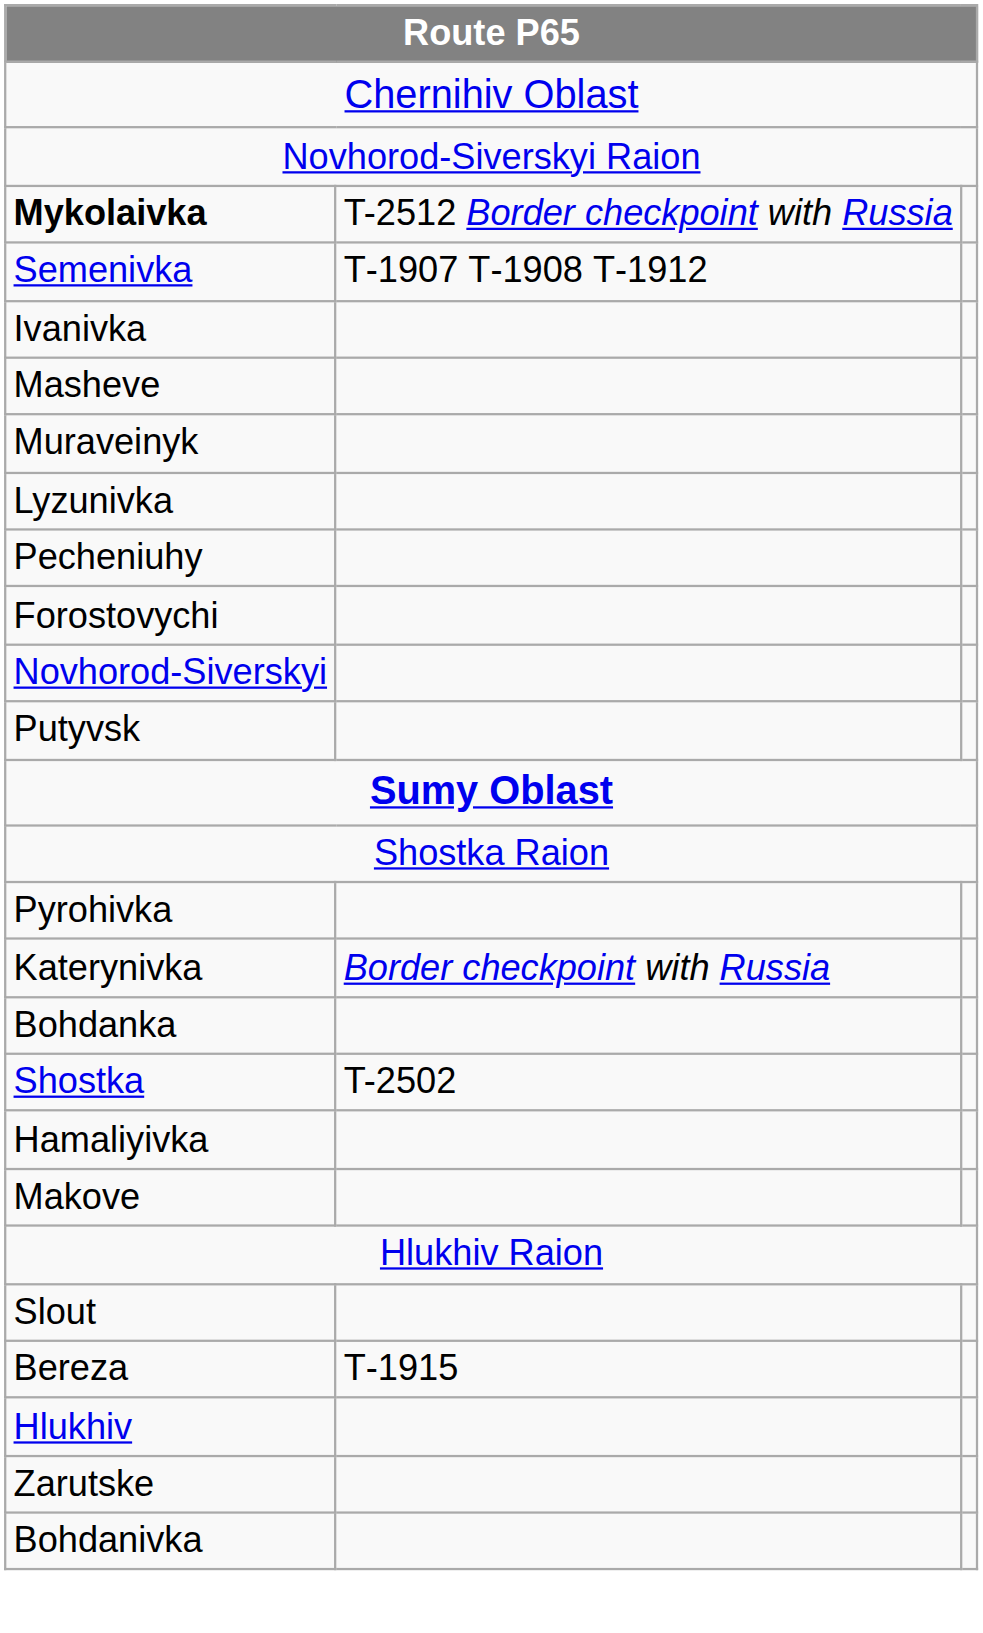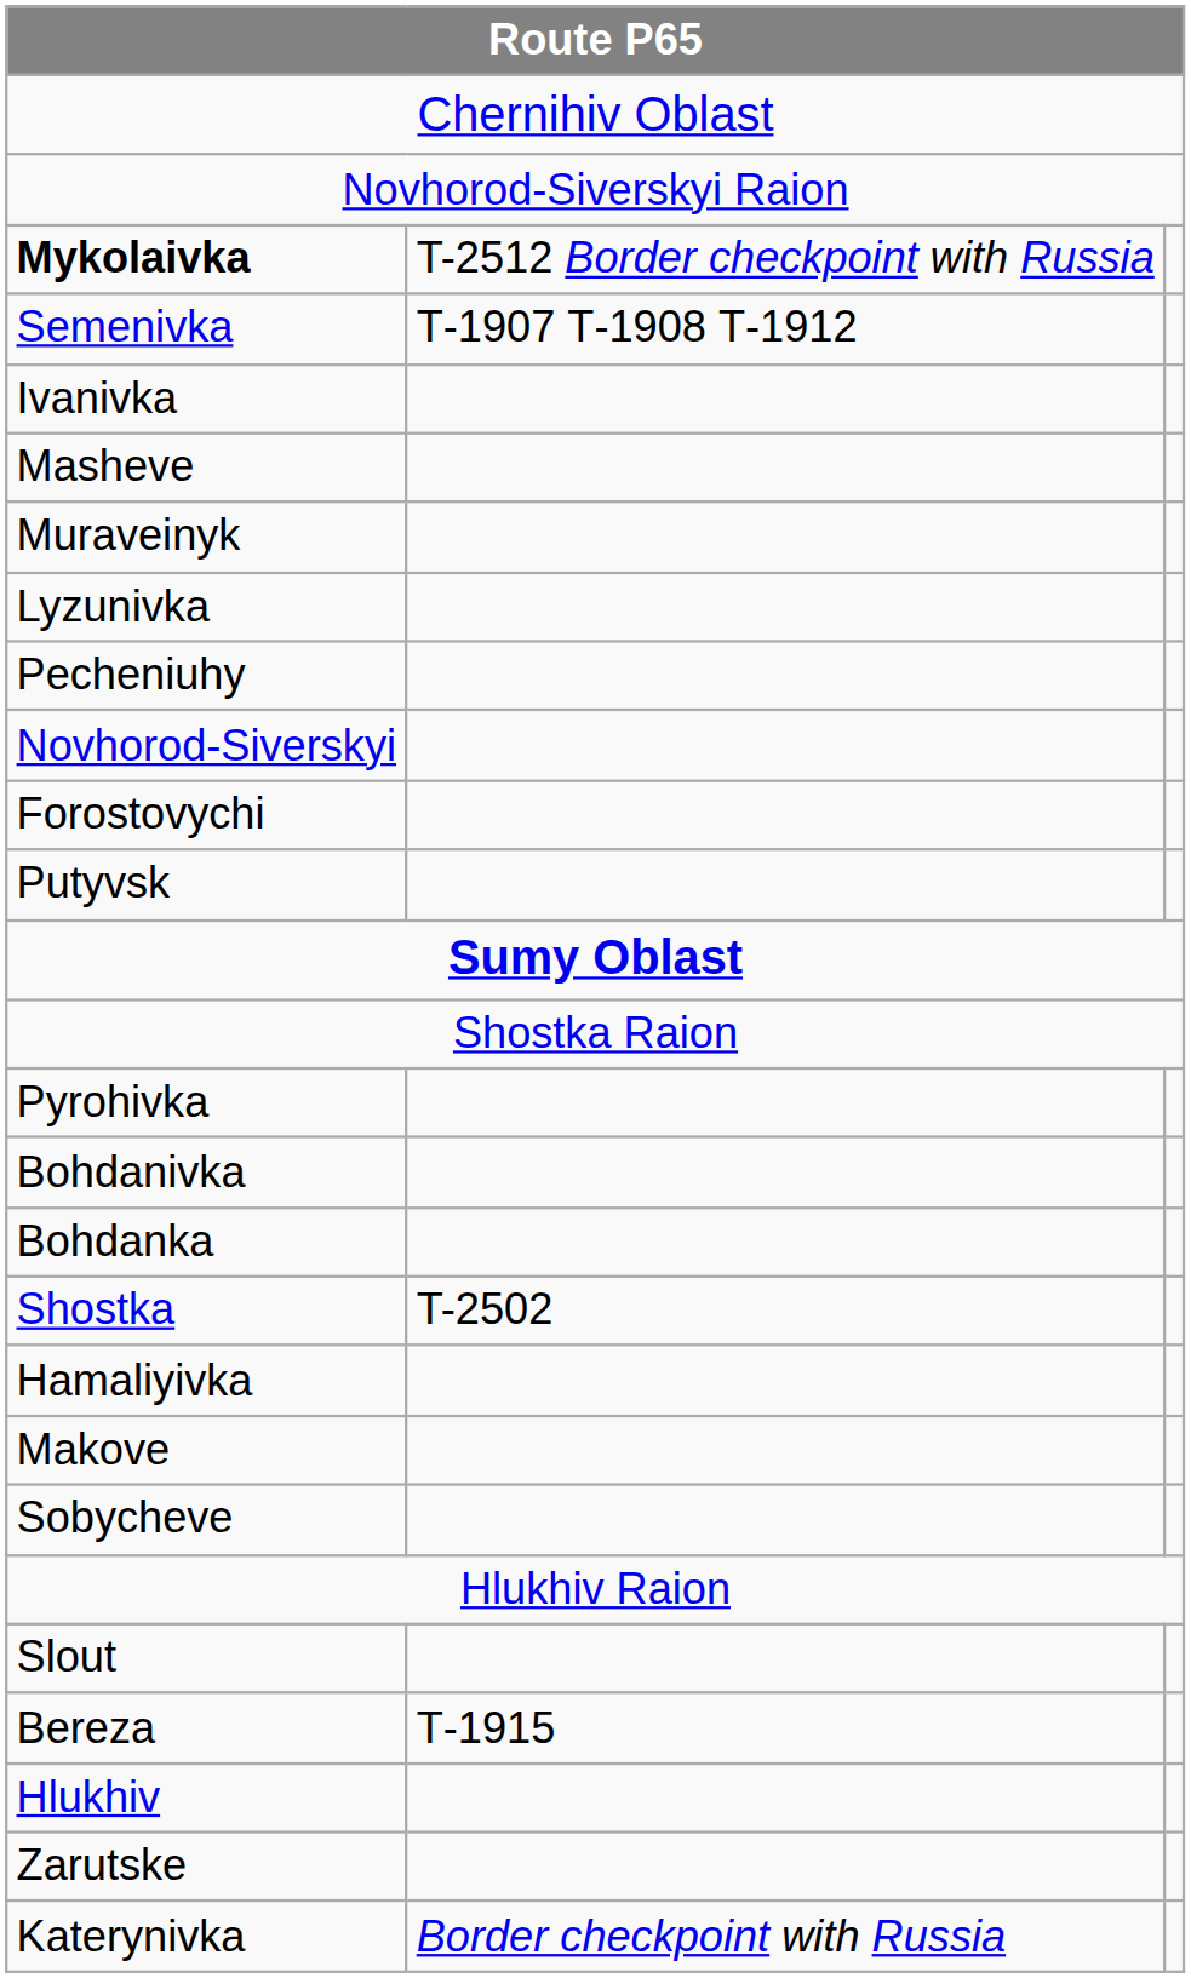 <table class="wikitable" style="margin-left:0.5em;">
 <tr>
 <td colspan="3" style="color:#fff;background-color:#828282; text-align: center;"><strong>Route P65</strong></td>
 </tr>
 <tr>
 <td colspan="3" style=" font-size: 110%; text-align: center;"><a href='#'>Chernihiv Oblast</a></td>
 </tr>
 <tr>
 <td colspan="3" style=" font-size: 100%; text-align: center;"><a href='#'>Novhorod-Siverskyi Raion</a></td>
 </tr>
 <tr>
 <td><strong>Mykolaivka</strong></td>
 <td>T-2512 <em><a href='#'>Border checkpoint</a> with <a href='#'>Russia</a></em></td>
 <td></td>
 </tr>
 <tr>
 <td><a href='#'>Semenivka</a></td>
 <td>Т-1907 Т-1908 Т-1912</td>
 <td></td>
 </tr>
 <tr>
 <td>Ivanivka</td>
 <td></td>
 <td></td>
 </tr>
 <tr>
 <td>Masheve</td>
 <td></td>
 <td></td>
 </tr>
 <tr>
 <td>Muraveinyk</td>
 <td></td>
 <td></td>
 </tr>
 <tr>
 <td>Lyzunivka</td>
 <td></td>
 <td></td>
 </tr>
 <tr>
 <td>Pecheniuhy</td>
 <td></td>
 <td></td>
 </tr>
 <tr>
-<td>Forostovychi</td>
+<td><a href='#'>Novhorod-Siverskyi</a></td>
 <td></td>
 <td></td>
 </tr>
 <tr>
-<td><a href='#'>Novhorod-Siverskyi</a></td>
+<td>Forostovychi</td>
 <td></td>
 <td></td>
 </tr>
 <tr>
 <td>Putyvsk</td>
 <td></td>
 <td></td>
 </tr>
 <tr>
 <td colspan="3" style=" font-size: 110%; text-align: center;"><strong><a href='#'>Sumy Oblast</a></strong></td>
 </tr>
 <tr>
 <td colspan="3" style=" font-size: 100%; text-align: center;"><a href='#'>Shostka Raion</a></td>
 </tr>
 <tr>
 <td>Pyrohivka</td>
 <td></td>
 <td></td>
 </tr>
 <tr>
-<td>Katerynivka</td>
-<td><em><a href='#'>Border checkpoint</a> with <a href='#'>Russia</a></em></td>
+<td>Bohdanivka</td>
+<td></td>
 <td></td>
 </tr>
 <tr>
 <td>Bohdanka</td>
 <td></td>
 <td></td>
 </tr>
 <tr>
 <td><a href='#'>Shostka</a></td>
 <td>T-2502</td>
 <td></td>
 </tr>
 <tr>
 <td>Hamaliyivka</td>
 <td></td>
 <td></td>
 </tr>
 <tr>
 <td>Makove</td>
+<td></td>
+<td></td>
+</tr>
+<tr>
+<td>Sobycheve</td>
 <td></td>
 <td></td>
 </tr>
 <tr>
 <td colspan="3" style=" font-size: 100%; text-align: center;"><a href='#'>Hlukhiv Raion</a></td>
 </tr>
 <tr>
 <td>Slout</td>
 <td></td>
 <td></td>
 </tr>
 <tr>
 <td>Bereza</td>
 <td> Т-1915</td>
 <td></td>
 </tr>
 <tr>
 <td><a href='#'>Hlukhiv</a></td>
 <td></td>
 <td></td>
 </tr>
 <tr>
 <td>Zarutske</td>
 <td></td>
 <td></td>
 </tr>
 <tr>
-<td>Bohdanivka</td>
-<td></td>
+<td>Katerynivka</td>
+<td><em><a href='#'>Border checkpoint</a> with <a href='#'>Russia</a></em></td>
 <td></td>
 </tr>
 </table>
